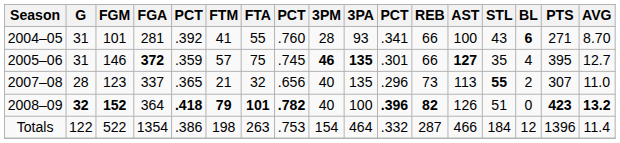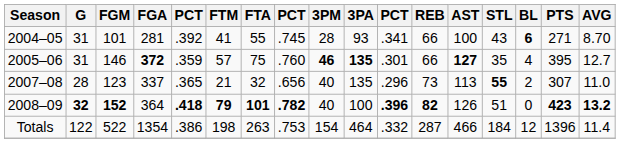 <table class="wikitable" style="text-align:center">
 <tr>
 <th>Season</th>
 <th>G</th>
 <th>FGM</th>
 <th>FGA</th>
 <th>PCT</th>
 <th>FTM</th>
 <th>FTA</th>
 <th>PCT</th>
 <th>3PM</th>
 <th>3PA</th>
 <th>PCT</th>
 <th>REB</th>
 <th>AST</th>
 <th>STL</th>
 <th>BL</th>
 <th>PTS</th>
 <th>AVG</th>
 </tr>
 <tr>
 <td>2004–05</td>
 <td>31</td>
 <td>101</td>
 <td>281</td>
 <td>.392</td>
 <td>41</td>
 <td>55</td>
-<td>.760</td>
+<td>.745</td>
 <td>28</td>
 <td>93</td>
 <td>.341</td>
 <td>66</td>
 <td>100</td>
 <td>43</td>
 <td><strong>6</strong></td>
 <td>271</td>
 <td>8.70</td>
 </tr>
 <tr>
 <td>2005–06</td>
 <td>31</td>
 <td>146</td>
 <td><strong>372</strong></td>
 <td>.359</td>
 <td>57</td>
 <td>75</td>
-<td>.745</td>
+<td>.760</td>
 <td><strong>46</strong></td>
 <td><strong>135</strong></td>
 <td>.301</td>
 <td>66</td>
 <td><strong>127</strong></td>
 <td>35</td>
 <td>4</td>
 <td>395</td>
 <td>12.7</td>
 </tr>
 <tr>
 <td>2007–08</td>
 <td>28</td>
 <td>123</td>
 <td>337</td>
 <td>.365</td>
 <td>21</td>
 <td>32</td>
 <td>.656</td>
 <td>40</td>
 <td>135</td>
 <td>.296</td>
 <td>73</td>
 <td>113</td>
 <td><strong>55</strong></td>
 <td>2</td>
 <td>307</td>
 <td>11.0</td>
 </tr>
 <tr>
 <td>2008–09</td>
 <td><strong>32</strong></td>
 <td><strong>152</strong></td>
 <td>364</td>
 <td><strong>.418</strong></td>
 <td><strong>79</strong></td>
 <td><strong>101</strong></td>
 <td><strong>.782</strong></td>
 <td>40</td>
 <td>100</td>
 <td><strong>.396</strong></td>
 <td><strong>82</strong></td>
 <td>126</td>
 <td>51</td>
 <td>0</td>
 <td><strong>423</strong></td>
 <td><strong>13.2</strong></td>
 </tr>
 <tr>
 <td>Totals</td>
 <td>122</td>
 <td>522</td>
 <td>1354</td>
 <td>.386</td>
 <td>198</td>
 <td>263</td>
 <td>.753</td>
 <td>154</td>
 <td>464</td>
 <td>.332</td>
 <td>287</td>
 <td>466</td>
 <td>184</td>
 <td>12</td>
 <td>1396</td>
 <td>11.4</td>
 </tr>
 <tr>
 </tr>
 </table>
